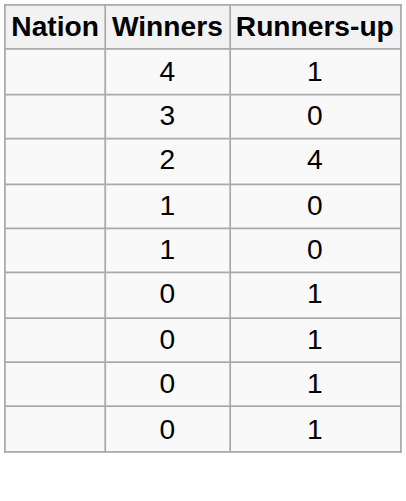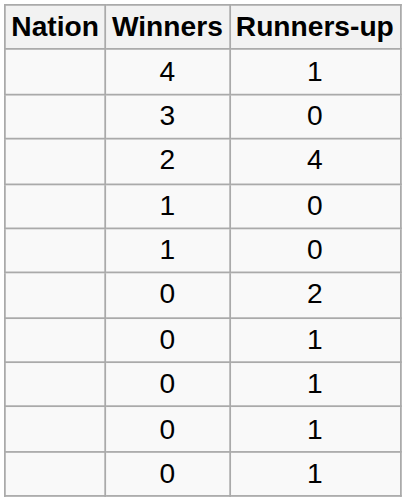 <table class="wikitable sortable" style="text-align:center;">
 <tr>
 <th>Nation</th>
 <th>Winners</th>
 <th>Runners-up</th>
 </tr>
 <tr>
 <td align=left></td>
 <td>4</td>
 <td>1</td>
 </tr>
 <tr>
 <td align=left></td>
 <td>3</td>
 <td>0</td>
 </tr>
 <tr>
 <td align=left></td>
 <td>2</td>
 <td>4</td>
 </tr>
 <tr>
 <td align=left></td>
 <td>1</td>
 <td>0</td>
 </tr>
 <tr>
 <td align=left></td>
 <td>1</td>
 <td>0</td>
 </tr>
 <tr>
 <td align=left></td>
 <td>0</td>
+<td>2</td>
+</tr>
+<tr>
+<td align=left></td>
+<td>0</td>
 <td>1</td>
 </tr>
 <tr>
 <td align=left></td>
 <td>0</td>
 <td>1</td>
 </tr>
 <tr>
 <td align=left></td>
 <td>0</td>
 <td>1</td>
 </tr>
 <tr>
 <td align=left></td>
 <td>0</td>
 <td>1</td>
 </tr>
 </table>
